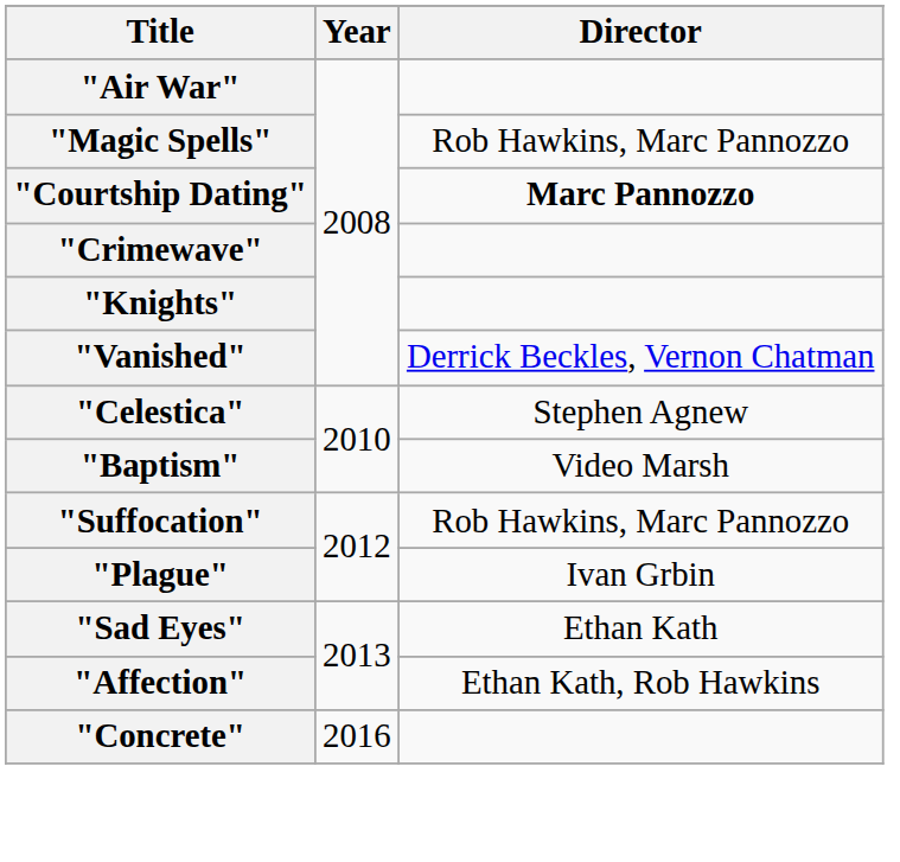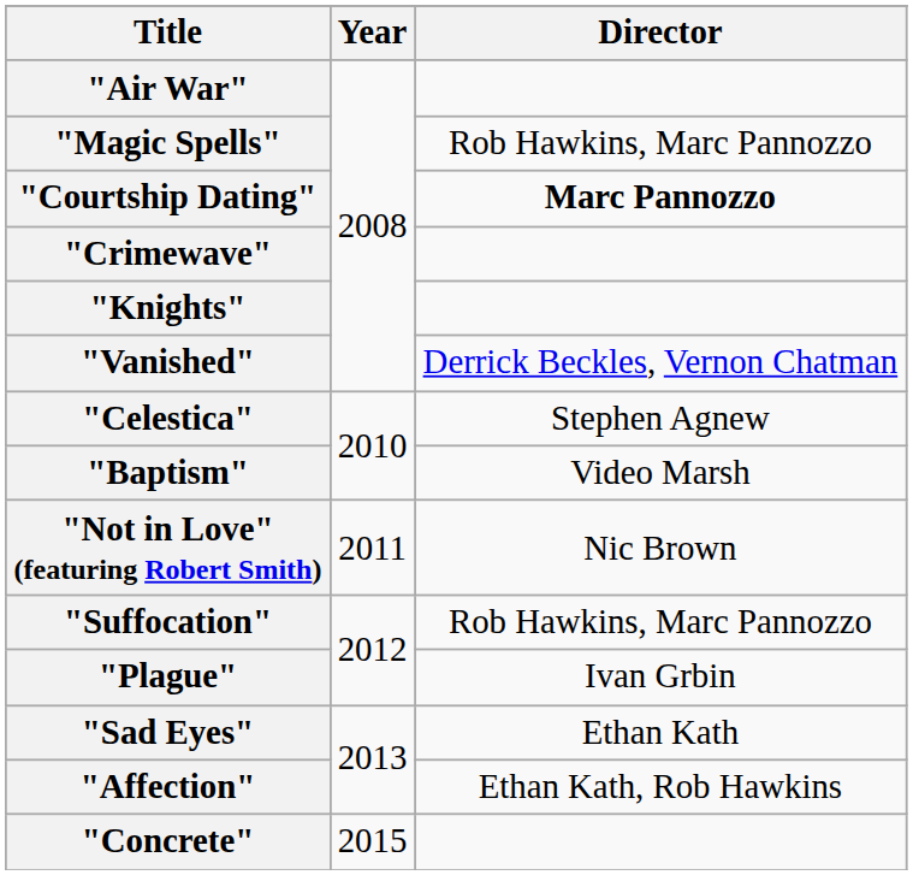 <table class="wikitable plainrowheaders" style="text-align:center;">
 <tr>
 </tr>
 <tr>
 <th scope="col">Title</th>
 <th scope="col">Year</th>
 <th scope="col">Director</th>
 </tr>
 <tr>
 <th scope="row">"Air War"</th>
 <td rowspan="6">2008</td>
 <td> </td>
 </tr>
 <tr>
 <th scope="row">"Magic Spells"</th>
 <td>Rob Hawkins, Marc Pannozzo</td>
 </tr>
 <tr>
 <th scope="row">"Courtship Dating"</th>
 <td><strong>Marc Pannozzo</strong></td>
 </tr>
 <tr>
 <th scope="row">"Crimewave"</th>
 <td> </td>
 </tr>
 <tr>
 <th scope="row">"Knights"</th>
 <td> </td>
 </tr>
 <tr>
 <th scope="row">"Vanished"</th>
 <td><a href='#'>Derrick Beckles</a>, <a href='#'>Vernon Chatman</a></td>
 </tr>
 <tr>
 <th scope="row">"Celestica"</th>
 <td rowspan="2">2010</td>
 <td>Stephen Agnew</td>
 </tr>
 <tr>
 <th scope="row">"Baptism"</th>
 <td>Video Marsh</td>
 </tr>
 <tr>
+<th scope="row">"Not in Love"<br><small>(featuring <a href='#'>Robert Smith</a>)</small></th>
+<td>2011</td>
+<td>Nic Brown</td>
+</tr>
+<tr>
 <th scope="row">"Suffocation"</th>
 <td rowspan="2">2012</td>
 <td>Rob Hawkins, Marc Pannozzo</td>
 </tr>
 <tr>
 <th scope="row">"Plague"</th>
 <td>Ivan Grbin</td>
 </tr>
 <tr>
 <th scope="row">"Sad Eyes"</th>
 <td rowspan="2">2013</td>
 <td>Ethan Kath</td>
 </tr>
 <tr>
 <th scope="row">"Affection"</th>
 <td>Ethan Kath, Rob Hawkins</td>
 </tr>
 <tr>
 <th scope="row">"Concrete"</th>
-<td>2016</td>
+<td>2015</td>
 <td> </td>
 </tr>
 </table>
